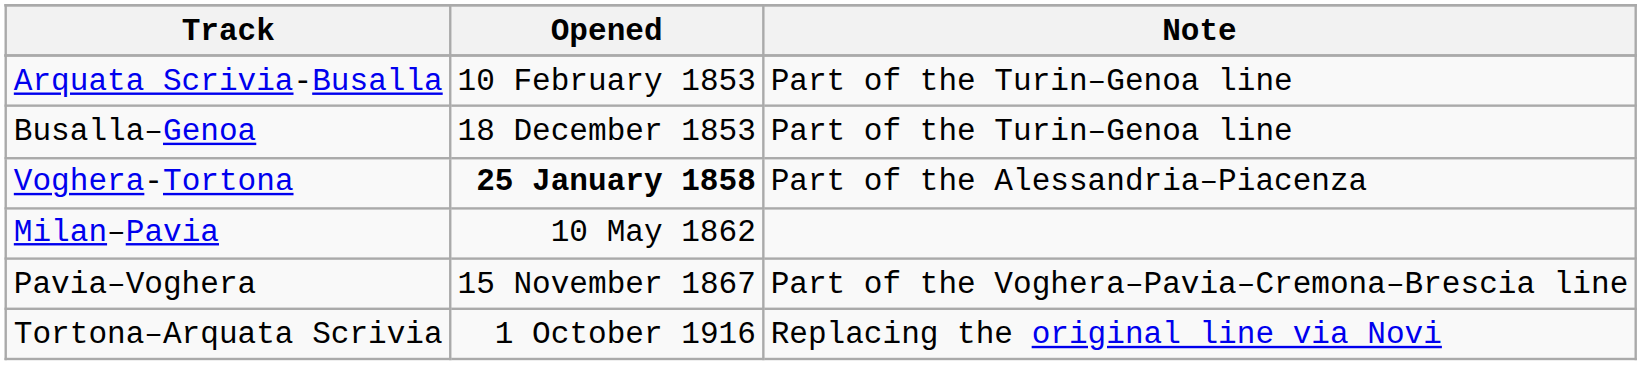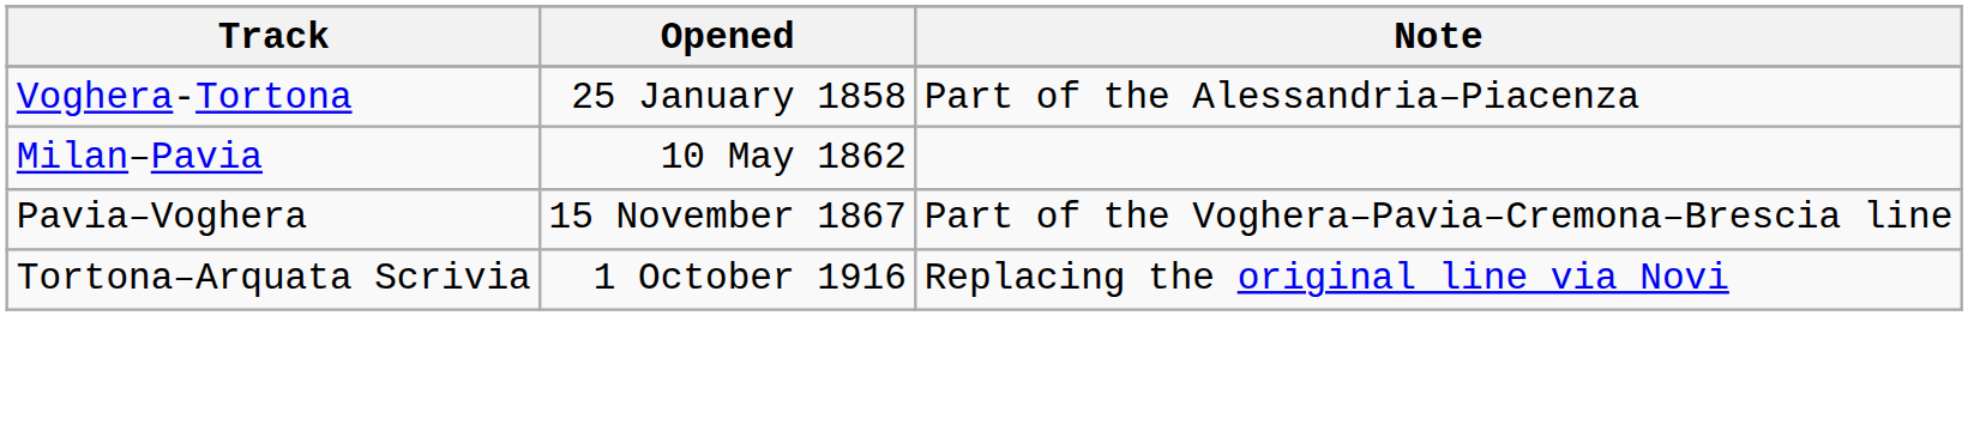 <table class="wikitable" style="float:right">
 <tr>
 </tr>
 <tr style="background:#efefef;">
 <th>Track</th>
 <th>Opened</th>
 <th>Note</th>
 </tr>
 <tr>
 </tr>
 <tr>
-<td align="left"><a href='#'>Arquata Scrivia</a>-<a href='#'>Busalla</a></td>
-<td align="right">10 February 1853</td>
-<td>Part of the Turin–Genoa line</td>
-</tr>
-<tr>
-<td align="left">Busalla–<a href='#'>Genoa</a></td>
-<td align="right">18 December 1853</td>
-<td>Part of the Turin–Genoa line</td>
-</tr>
-<tr>
 <td align="left"><a href='#'>Voghera</a>-<a href='#'>Tortona</a></td>
-<td align="right"><strong>25 January 1858</strong></td>
+<td align="right">25 January 1858</td>
 <td>Part of the Alessandria–Piacenza</td>
 </tr>
 <tr>
 <td align="left"><a href='#'>Milan</a>–<a href='#'>Pavia</a></td>
 <td align="right">10 May 1862</td>
 <td></td>
 </tr>
 <tr>
 <td align="left">Pavia–Voghera</td>
 <td align="right">15 November 1867</td>
 <td>Part of the Voghera–Pavia–Cremona–Brescia line</td>
 </tr>
 <tr>
 <td align="left">Tortona–Arquata Scrivia</td>
 <td align="right">1 October 1916</td>
 <td>Replacing the <a href='#'>original line via Novi</a></td>
 </tr>
 </table>
